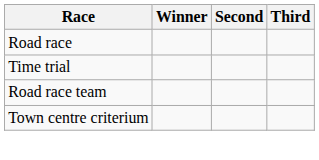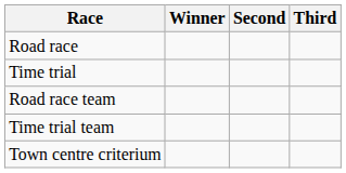 <table class="wikitable">
 <tr>
 <th>Race</th>
 <th>Winner</th>
 <th>Second</th>
 <th>Third</th>
 </tr>
 <tr>
 <td>Road race</td>
 <td></td>
 <td></td>
 <td></td>
 </tr>
 <tr>
 <td>Time trial</td>
 <td></td>
 <td></td>
 <td></td>
 </tr>
 <tr>
 <td>Road race team</td>
 <td></td>
 <td></td>
 <td></td>
 </tr>
 <tr>
+<td>Time trial team</td>
+<td></td>
+<td></td>
+<td></td>
+</tr>
+<tr>
 <td>Town centre criterium</td>
 <td></td>
 <td></td>
 <td></td>
 </tr>
 </table>
